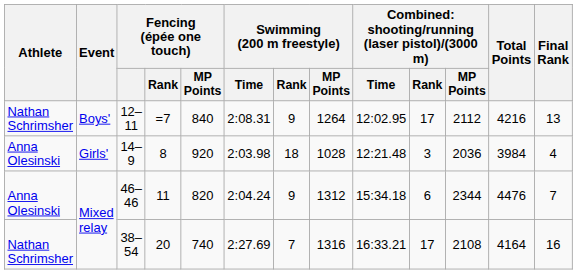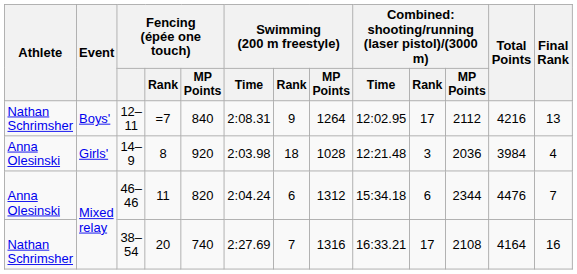 <table class=wikitable  style=font-size:90%;text-align:center>
 <tr>
 <th rowspan=2>Athlete</th>
 <th rowspan=2>Event</th>
 <th colspan=3>Fencing<br><span>(épée one touch)</span></th>
 <th colspan=3>Swimming<br><span>(200 m freestyle)</span></th>
 <th colspan=3>Combined: shooting/running<br><span>(laser pistol)/(3000 m)</span></th>
 <th rowspan=2>Total Points</th>
 <th rowspan=2>Final Rank</th>
 </tr>
 <tr style=font-size:95%>
 <th></th>
 <th>Rank</th>
 <th>MP Points</th>
 <th>Time</th>
 <th>Rank</th>
 <th>MP Points</th>
 <th>Time</th>
 <th>Rank</th>
 <th>MP Points</th>
 </tr>
 <tr>
 <td align=left><a href='#'>Nathan Schrimsher</a></td>
 <td align=left><a href='#'>Boys'</a></td>
 <td>12–11</td>
 <td>=7</td>
 <td>840</td>
 <td>2:08.31</td>
 <td>9</td>
 <td>1264</td>
 <td>12:02.95</td>
 <td>17</td>
 <td>2112</td>
 <td>4216</td>
 <td>13</td>
 </tr>
 <tr>
 <td align=left><a href='#'>Anna Olesinski</a></td>
 <td align=left><a href='#'>Girls'</a></td>
 <td>14–9</td>
 <td>8</td>
 <td>920</td>
 <td>2:03.98</td>
 <td>18</td>
 <td>1028</td>
 <td>12:21.48</td>
 <td>3</td>
 <td>2036</td>
 <td>3984</td>
 <td>4</td>
 </tr>
 <tr>
 <td align=left><br><a href='#'>Anna Olesinski</a></td>
 <td align=left rowspan=2><a href='#'>Mixed relay</a></td>
 <td>46–46</td>
 <td>11</td>
 <td>820</td>
 <td>2:04.24</td>
-<td>9</td>
+<td>6</td>
 <td>1312</td>
 <td>15:34.18</td>
 <td>6</td>
 <td>2344</td>
 <td>4476</td>
 <td>7</td>
 </tr>
 <tr>
 <td align=left><br><a href='#'>Nathan Schrimsher</a></td>
 <td>38–54</td>
 <td>20</td>
 <td>740</td>
 <td>2:27.69</td>
 <td>7</td>
 <td>1316</td>
 <td>16:33.21</td>
 <td>17</td>
 <td>2108</td>
 <td>4164</td>
 <td>16</td>
 </tr>
 </table>
